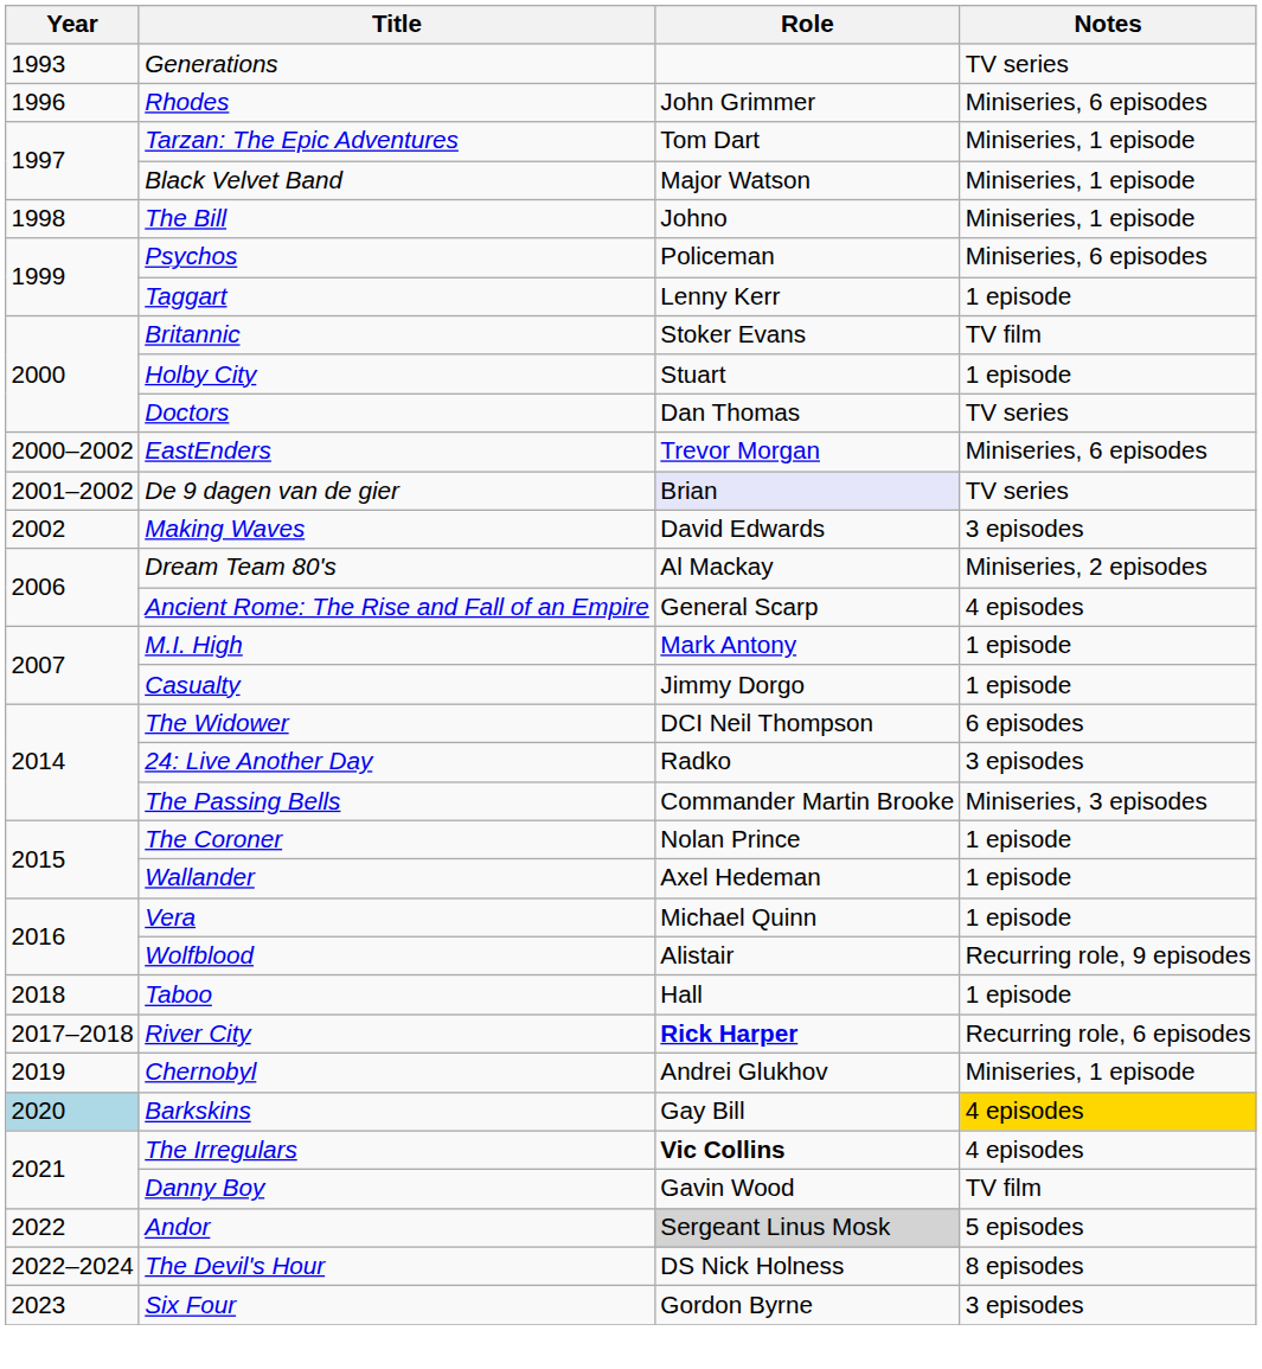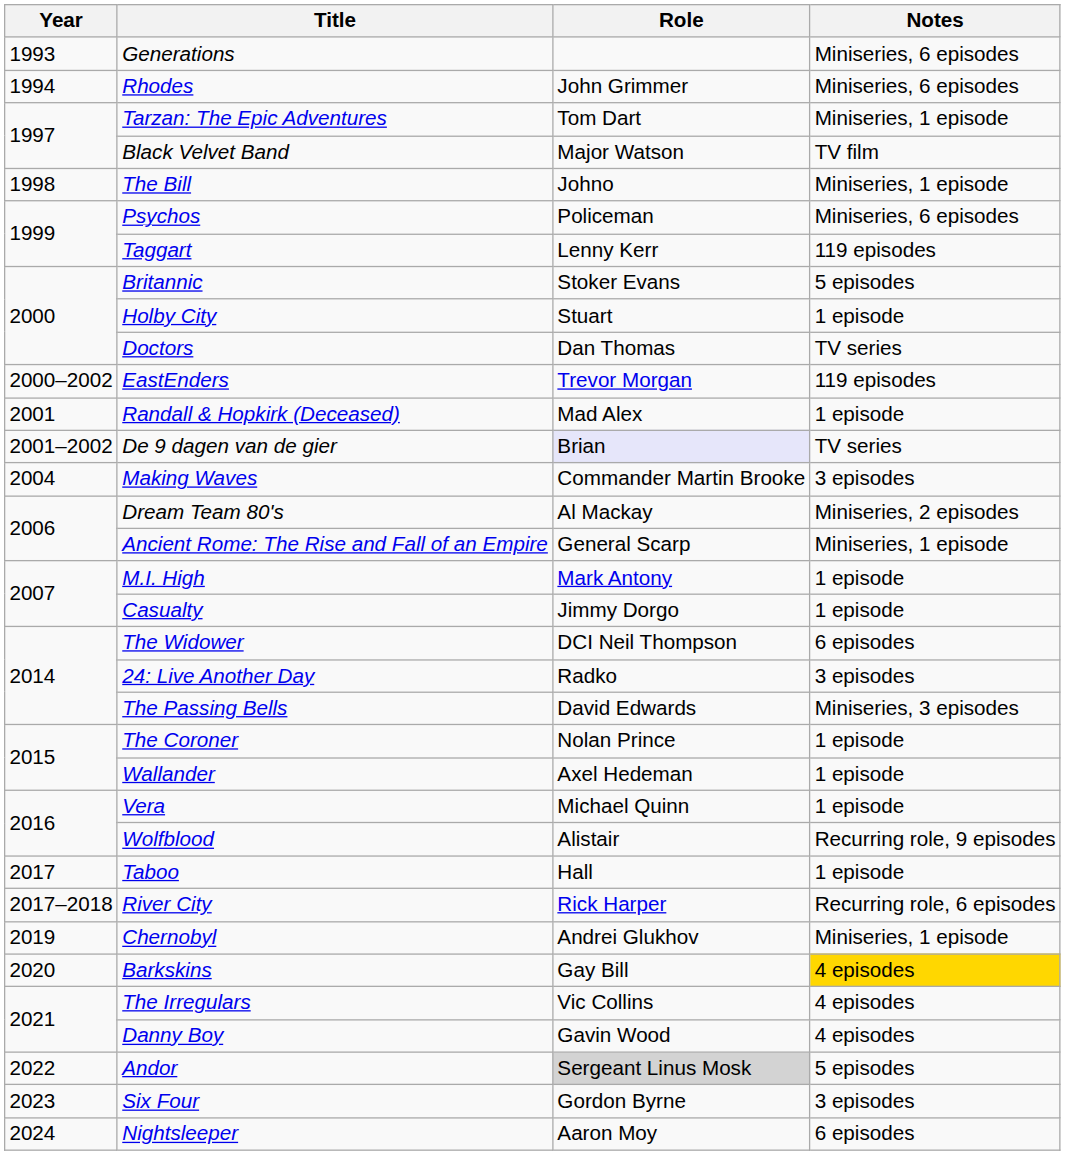 <table class="wikitable">
 <tr>
 <th>Year</th>
 <th>Title</th>
 <th>Role</th>
 <th>Notes</th>
 </tr>
 <tr>
 <td>1993</td>
 <td><em>Generations</em></td>
 <td></td>
-<td>TV series</td>
+<td>Miniseries, 6 episodes</td>
 </tr>
 <tr>
-<td>1996</td>
+<td>1994</td>
 <td><em><a href='#'>Rhodes</a></em></td>
 <td>John Grimmer</td>
 <td>Miniseries, 6 episodes</td>
 </tr>
 <tr>
 <td rowspan="2">1997</td>
 <td><em><a href='#'>Tarzan: The Epic Adventures</a></em></td>
 <td>Tom Dart</td>
 <td>Miniseries, 1 episode</td>
 </tr>
 <tr>
 <td><em>Black Velvet Band</em></td>
 <td>Major Watson</td>
-<td>Miniseries, 1 episode</td>
+<td>TV film</td>
 </tr>
 <tr>
 <td>1998</td>
 <td><em><a href='#'>The Bill</a></em></td>
 <td>Johno</td>
 <td>Miniseries, 1 episode</td>
 </tr>
 <tr>
 <td rowspan="2">1999</td>
 <td><em><a href='#'>Psychos</a></em></td>
 <td>Policeman</td>
 <td>Miniseries, 6 episodes</td>
 </tr>
 <tr>
 <td><em><a href='#'>Taggart</a></em></td>
 <td>Lenny Kerr</td>
-<td>1 episode</td>
+<td>119 episodes</td>
 </tr>
 <tr>
 <td rowspan="3">2000</td>
 <td><em><a href='#'>Britannic</a></em></td>
 <td>Stoker Evans</td>
-<td>TV film</td>
+<td>5 episodes</td>
 </tr>
 <tr>
 <td><em><a href='#'>Holby City</a></em></td>
 <td>Stuart</td>
 <td>1 episode</td>
 </tr>
 <tr>
 <td><em><a href='#'>Doctors</a></em></td>
 <td>Dan Thomas</td>
 <td>TV series</td>
 </tr>
 <tr>
 <td>2000–2002</td>
 <td><em><a href='#'>EastEnders</a></em></td>
 <td><a href='#'>Trevor Morgan</a></td>
-<td>Miniseries, 6 episodes</td>
+<td>119 episodes</td>
+</tr>
+<tr>
+<td>2001</td>
+<td><em><a href='#'>Randall & Hopkirk (Deceased)</a></em></td>
+<td>Mad Alex</td>
+<td>1 episode</td>
 </tr>
 <tr>
 <td>2001–2002</td>
 <td><em>De 9 dagen van de gier</em></td>
 <td style="background: lavender;">Brian</td>
 <td>TV series</td>
 </tr>
 <tr>
-<td>2002</td>
+<td>2004</td>
 <td><em><a href='#'>Making Waves</a></em></td>
-<td>David Edwards</td>
+<td>Commander Martin Brooke</td>
 <td>3 episodes</td>
 </tr>
 <tr>
 <td rowspan="2">2006</td>
 <td><em>Dream Team 80's</em></td>
 <td>Al Mackay</td>
 <td>Miniseries, 2 episodes</td>
 </tr>
 <tr>
 <td><em><a href='#'>Ancient Rome: The Rise and Fall of an Empire</a></em></td>
 <td>General Scarp</td>
-<td>4 episodes</td>
+<td>Miniseries, 1 episode</td>
 </tr>
 <tr>
 <td rowspan="2">2007</td>
 <td><em><a href='#'>M.I. High</a></em></td>
 <td><a href='#'>Mark Antony</a></td>
 <td>1 episode</td>
 </tr>
 <tr>
 <td><em><a href='#'>Casualty</a></em></td>
 <td>Jimmy Dorgo</td>
 <td>1 episode</td>
 </tr>
 <tr>
 <td rowspan="3">2014</td>
 <td><em><a href='#'>The Widower</a></em></td>
 <td>DCI Neil Thompson</td>
 <td>6 episodes</td>
 </tr>
 <tr>
 <td><em><a href='#'>24: Live Another Day</a></em></td>
 <td>Radko</td>
 <td>3 episodes</td>
 </tr>
 <tr>
 <td><em><a href='#'>The Passing Bells</a></em></td>
-<td>Commander Martin Brooke</td>
+<td>David Edwards</td>
 <td>Miniseries, 3 episodes</td>
 </tr>
 <tr>
 <td rowspan="2">2015</td>
 <td><em><a href='#'>The Coroner</a></em></td>
 <td>Nolan Prince</td>
 <td>1 episode</td>
 </tr>
 <tr>
 <td><em><a href='#'>Wallander</a></em></td>
 <td>Axel Hedeman</td>
 <td>1 episode</td>
 </tr>
 <tr>
 <td rowspan="2">2016</td>
 <td><em><a href='#'>Vera</a></em></td>
 <td>Michael Quinn</td>
 <td>1 episode</td>
 </tr>
 <tr>
 <td><em><a href='#'>Wolfblood</a></em></td>
 <td>Alistair</td>
 <td>Recurring role, 9 episodes</td>
 </tr>
 <tr>
-<td>2018</td>
+<td>2017</td>
 <td><em><a href='#'>Taboo</a></em></td>
 <td>Hall</td>
 <td>1 episode</td>
 </tr>
 <tr>
 <td>2017–2018</td>
 <td><em><a href='#'>River City</a></em></td>
-<td><strong><a href='#'>Rick Harper</a></strong></td>
+<td><a href='#'>Rick Harper</a></td>
 <td>Recurring role, 6 episodes</td>
 </tr>
 <tr>
 <td>2019</td>
 <td><em><a href='#'>Chernobyl</a></em></td>
 <td>Andrei Glukhov</td>
 <td>Miniseries, 1 episode</td>
 </tr>
 <tr>
-<td style="background: lightblue;">2020</td>
+<td>2020</td>
 <td><em><a href='#'>Barkskins</a></em></td>
 <td>Gay Bill</td>
 <td style="background: gold;">4 episodes</td>
 </tr>
 <tr>
 <td rowspan="2">2021</td>
 <td><em><a href='#'>The Irregulars</a></em></td>
-<td><strong>Vic Collins</strong></td>
+<td>Vic Collins</td>
 <td>4 episodes</td>
 </tr>
 <tr>
 <td><em><a href='#'>Danny Boy</a></em></td>
 <td>Gavin Wood</td>
-<td>TV film</td>
+<td>4 episodes</td>
 </tr>
 <tr>
 <td>2022</td>
 <td><em><a href='#'>Andor</a></em></td>
 <td style="background: lightgrey;">Sergeant Linus Mosk</td>
 <td>5 episodes</td>
 </tr>
 <tr>
-<td>2022–2024</td>
-<td><em><a href='#'>The Devil's Hour</a></em></td>
-<td>DS Nick Holness</td>
-<td>8 episodes</td>
-</tr>
-<tr>
 <td>2023</td>
 <td><em><a href='#'>Six Four</a></em></td>
 <td>Gordon Byrne</td>
 <td>3 episodes</td>
 </tr>
+<tr>
+<td>2024</td>
+<td><em><a href='#'>Nightsleeper</a></em></td>
+<td>Aaron Moy</td>
+<td>6 episodes</td>
+</tr>
 </table>
